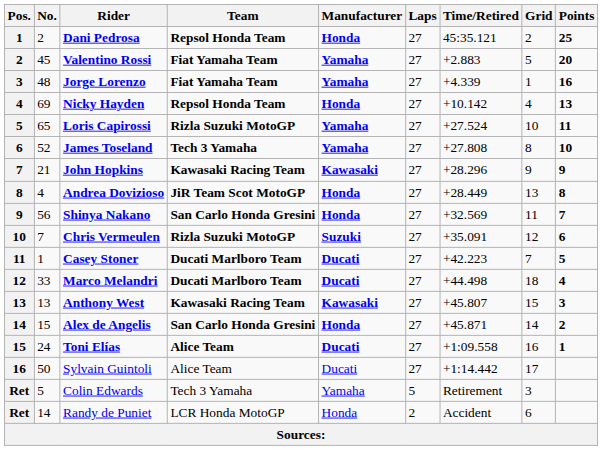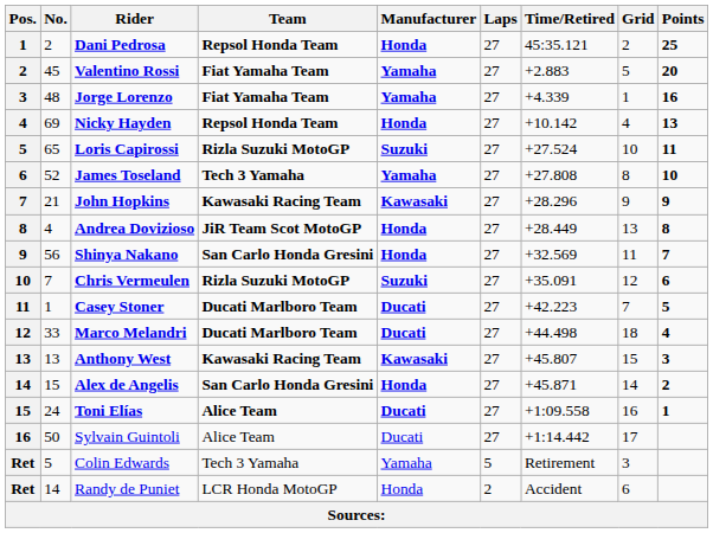 <table class="wikitable" style="font-size: 95%;">
 <tr>
 <th>Pos.</th>
 <th>No.</th>
 <th>Rider</th>
 <th>Team</th>
 <th>Manufacturer</th>
 <th>Laps</th>
 <th>Time/Retired</th>
 <th>Grid</th>
 <th>Points</th>
 </tr>
 <tr>
 <th>1</th>
 <td>2</td>
 <td> <strong><a href='#'>Dani Pedrosa</a></strong></td>
 <td><strong>Repsol Honda Team</strong></td>
 <td><strong><a href='#'>Honda</a></strong></td>
 <td>27</td>
 <td>45:35.121</td>
 <td>2</td>
 <td><strong>25</strong></td>
 </tr>
 <tr>
 <th>2</th>
 <td>45</td>
 <td> <strong><a href='#'>Valentino Rossi</a></strong></td>
 <td><strong>Fiat Yamaha Team</strong></td>
 <td><strong><a href='#'>Yamaha</a></strong></td>
 <td>27</td>
 <td>+2.883</td>
 <td>5</td>
 <td><strong>20</strong></td>
 </tr>
 <tr>
 <th>3</th>
 <td>48</td>
 <td> <strong><a href='#'>Jorge Lorenzo</a></strong></td>
 <td><strong>Fiat Yamaha Team</strong></td>
 <td><strong><a href='#'>Yamaha</a></strong></td>
 <td>27</td>
 <td>+4.339</td>
 <td>1</td>
 <td><strong>16</strong></td>
 </tr>
 <tr>
 <th>4</th>
 <td>69</td>
 <td> <strong><a href='#'>Nicky Hayden</a></strong></td>
 <td><strong>Repsol Honda Team</strong></td>
 <td><strong><a href='#'>Honda</a></strong></td>
 <td>27</td>
 <td>+10.142</td>
 <td>4</td>
 <td><strong>13</strong></td>
 </tr>
 <tr>
 <th>5</th>
 <td>65</td>
 <td> <strong><a href='#'>Loris Capirossi</a></strong></td>
 <td><strong>Rizla Suzuki MotoGP</strong></td>
-<td><strong><a href='#'>Yamaha</a></strong></td>
+<td><strong><a href='#'>Suzuki</a></strong></td>
 <td>27</td>
 <td>+27.524</td>
 <td>10</td>
 <td><strong>11</strong></td>
 </tr>
 <tr>
 <th>6</th>
 <td>52</td>
 <td> <strong><a href='#'>James Toseland</a></strong></td>
 <td><strong>Tech 3 Yamaha</strong></td>
 <td><strong><a href='#'>Yamaha</a></strong></td>
 <td>27</td>
 <td>+27.808</td>
 <td>8</td>
 <td><strong>10</strong></td>
 </tr>
 <tr>
 <th>7</th>
 <td>21</td>
 <td> <strong><a href='#'>John Hopkins</a></strong></td>
 <td><strong>Kawasaki Racing Team</strong></td>
 <td><strong><a href='#'>Kawasaki</a></strong></td>
 <td>27</td>
 <td>+28.296</td>
 <td>9</td>
 <td><strong>9</strong></td>
 </tr>
 <tr>
 <th>8</th>
 <td>4</td>
 <td> <strong><a href='#'>Andrea Dovizioso</a></strong></td>
 <td><strong>JiR Team Scot MotoGP</strong></td>
 <td><strong><a href='#'>Honda</a></strong></td>
 <td>27</td>
 <td>+28.449</td>
 <td>13</td>
 <td><strong>8</strong></td>
 </tr>
 <tr>
 <th>9</th>
 <td>56</td>
 <td> <strong><a href='#'>Shinya Nakano</a></strong></td>
 <td><strong>San Carlo Honda Gresini</strong></td>
 <td><strong><a href='#'>Honda</a></strong></td>
 <td>27</td>
 <td>+32.569</td>
 <td>11</td>
 <td><strong>7</strong></td>
 </tr>
 <tr>
 <th>10</th>
 <td>7</td>
 <td> <strong><a href='#'>Chris Vermeulen</a></strong></td>
 <td><strong>Rizla Suzuki MotoGP</strong></td>
 <td><strong><a href='#'>Suzuki</a></strong></td>
 <td>27</td>
 <td>+35.091</td>
 <td>12</td>
 <td><strong>6</strong></td>
 </tr>
 <tr>
 <th>11</th>
 <td>1</td>
 <td> <strong><a href='#'>Casey Stoner</a></strong></td>
 <td><strong>Ducati Marlboro Team</strong></td>
 <td><strong><a href='#'>Ducati</a></strong></td>
 <td>27</td>
 <td>+42.223</td>
 <td>7</td>
 <td><strong>5</strong></td>
 </tr>
 <tr>
 <th>12</th>
 <td>33</td>
 <td> <strong><a href='#'>Marco Melandri</a></strong></td>
 <td><strong>Ducati Marlboro Team</strong></td>
 <td><strong><a href='#'>Ducati</a></strong></td>
 <td>27</td>
 <td>+44.498</td>
 <td>18</td>
 <td><strong>4</strong></td>
 </tr>
 <tr>
 <th>13</th>
 <td>13</td>
 <td> <strong><a href='#'>Anthony West</a></strong></td>
 <td><strong>Kawasaki Racing Team</strong></td>
 <td><strong><a href='#'>Kawasaki</a></strong></td>
 <td>27</td>
 <td>+45.807</td>
 <td>15</td>
 <td><strong>3</strong></td>
 </tr>
 <tr>
 <th>14</th>
 <td>15</td>
 <td> <strong><a href='#'>Alex de Angelis</a></strong></td>
 <td><strong>San Carlo Honda Gresini</strong></td>
 <td><strong><a href='#'>Honda</a></strong></td>
 <td>27</td>
 <td>+45.871</td>
 <td>14</td>
 <td><strong>2</strong></td>
 </tr>
 <tr>
 <th>15</th>
 <td>24</td>
 <td> <strong><a href='#'>Toni Elías</a></strong></td>
 <td><strong>Alice Team</strong></td>
 <td><strong><a href='#'>Ducati</a></strong></td>
 <td>27</td>
 <td>+1:09.558</td>
 <td>16</td>
 <td><strong>1</strong></td>
 </tr>
 <tr>
 <th>16</th>
 <td>50</td>
 <td> <a href='#'>Sylvain Guintoli</a></td>
 <td>Alice Team</td>
 <td><a href='#'>Ducati</a></td>
 <td>27</td>
 <td>+1:14.442</td>
 <td>17</td>
 <td></td>
 </tr>
 <tr>
 <th>Ret</th>
 <td>5</td>
 <td> <a href='#'>Colin Edwards</a></td>
 <td>Tech 3 Yamaha</td>
 <td><a href='#'>Yamaha</a></td>
 <td>5</td>
 <td>Retirement</td>
 <td>3</td>
 <td></td>
 </tr>
 <tr>
 <th>Ret</th>
 <td>14</td>
 <td> <a href='#'>Randy de Puniet</a></td>
 <td>LCR Honda MotoGP</td>
 <td><a href='#'>Honda</a></td>
 <td>2</td>
 <td>Accident</td>
 <td>6</td>
 <td></td>
 </tr>
 <tr>
 <th colspan=9>Sources: </th>
 </tr>
 </table>
